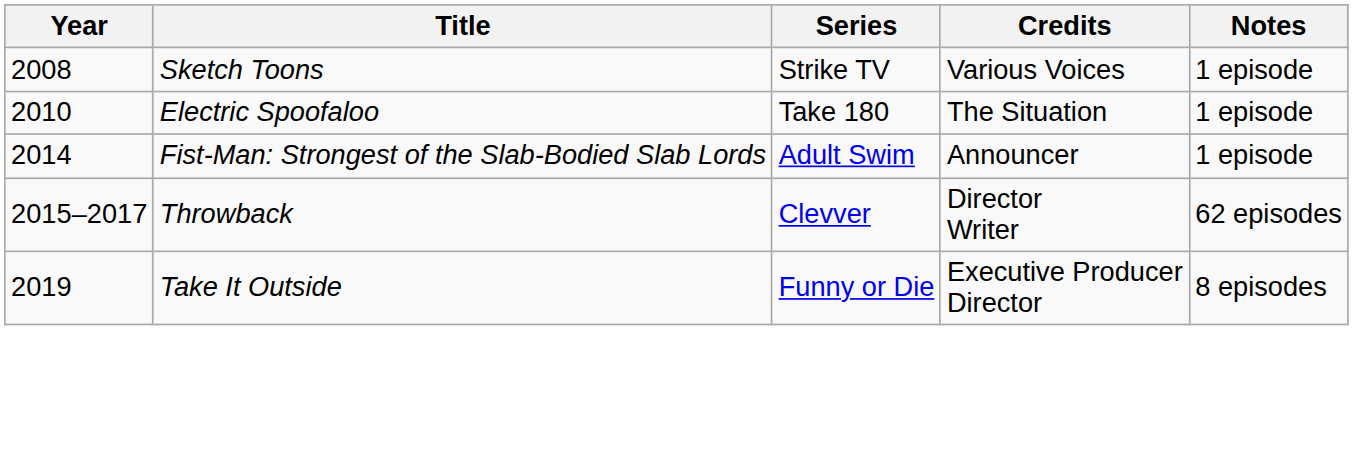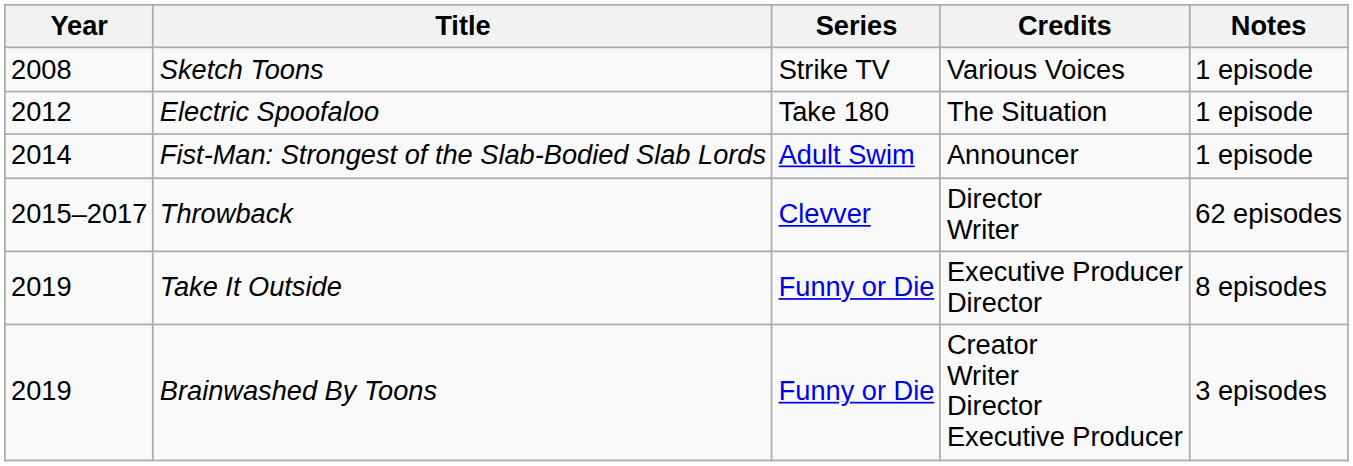 <table class="wikitable sortable">
 <tr>
 <th>Year</th>
 <th>Title</th>
 <th>Series</th>
 <th>Credits</th>
 <th>Notes</th>
 </tr>
 <tr>
 <td>2008</td>
 <td><em>Sketch Toons</em></td>
 <td>Strike TV</td>
 <td>Various Voices</td>
 <td>1 episode</td>
 </tr>
 <tr>
-<td>2010</td>
+<td>2012</td>
 <td><em>Electric Spoofaloo</em></td>
 <td>Take 180</td>
 <td>The Situation</td>
 <td>1 episode</td>
 </tr>
 <tr>
 <td>2014</td>
 <td><em>Fist-Man: Strongest of the Slab-Bodied Slab Lords</em></td>
 <td><a href='#'>Adult Swim</a></td>
 <td>Announcer</td>
 <td>1 episode</td>
 </tr>
 <tr>
 <td>2015–2017</td>
 <td><em>Throwback</em></td>
 <td><a href='#'>Clevver</a></td>
 <td>Director <br>Writer</td>
 <td>62 episodes</td>
 </tr>
 <tr>
 <td>2019</td>
 <td><em>Take It Outside</em></td>
 <td><a href='#'>Funny or Die</a></td>
 <td>Executive Producer <br>Director</td>
 <td>8 episodes</td>
 </tr>
+<tr>
+<td>2019</td>
+<td><em>Brainwashed By Toons</em></td>
+<td><a href='#'>Funny or Die</a></td>
+<td>Creator <br>Writer <br>Director <br>Executive Producer</td>
+<td>3 episodes</td>
+</tr>
 </table>
